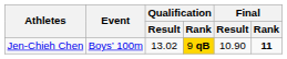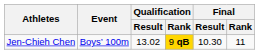 <table class="wikitable" border="1" style="font-size:90%">
 <tr>
 <th rowspan=2>Athletes</th>
 <th rowspan=2>Event</th>
 <th colspan=2>Qualification</th>
 <th colspan=2>Final</th>
 </tr>
 <tr>
 <th>Result</th>
 <th>Rank</th>
 <th>Result</th>
 <th>Rank</th>
 </tr>
 <tr>
 <td><a href='#'>Jen-Chieh Chen</a></td>
 <td><a href='#'>Boys’ 100m</a></td>
 <td align=center>13.02</td>
 <td align=center style="background: gold;">9 <strong>qB</strong></td>
-<td align=center>10.90</td>
-<td align=center><strong>11</strong></td>
+<td align=center>10.30</td>
+<td align=center>11</td>
 </tr>
 </table>
